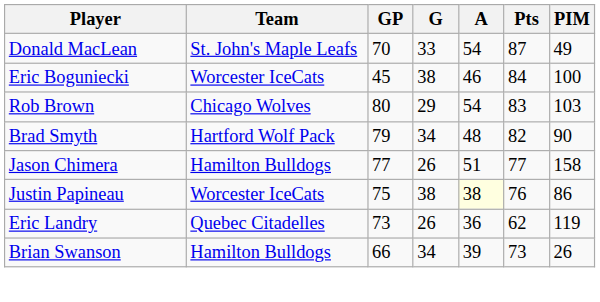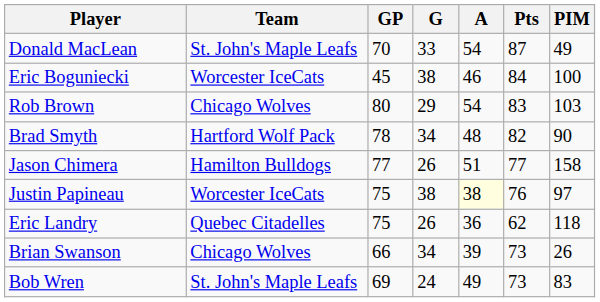 <table class="wikitable">
 <tr>
 <th bgcolor="#DDDDFF" width="30%">Player</th>
 <th bgcolor="#DDDDFF" width="30%">Team</th>
 <th bgcolor="#DDDDFF" width="7.5%">GP</th>
 <th bgcolor="#DDDDFF" width="7.5%">G</th>
 <th bgcolor="#DDDDFF" width="7.5%">A</th>
 <th bgcolor="#DDDDFF" width="7.5%">Pts</th>
 <th bgcolor="#DDDDFF" width="7.5%">PIM</th>
 </tr>
 <tr>
 <td><a href='#'>Donald MacLean</a></td>
 <td><a href='#'>St. John's Maple Leafs</a></td>
 <td>70</td>
 <td>33</td>
 <td>54</td>
 <td>87</td>
 <td>49</td>
 </tr>
 <tr>
 <td><a href='#'>Eric Boguniecki</a></td>
 <td><a href='#'>Worcester IceCats</a></td>
 <td>45</td>
 <td>38</td>
 <td>46</td>
 <td>84</td>
 <td>100</td>
 </tr>
 <tr>
 <td><a href='#'>Rob Brown</a></td>
 <td><a href='#'>Chicago Wolves</a></td>
 <td>80</td>
 <td>29</td>
 <td>54</td>
 <td>83</td>
 <td>103</td>
 </tr>
 <tr>
 <td><a href='#'>Brad Smyth</a></td>
 <td><a href='#'>Hartford Wolf Pack</a></td>
-<td>79</td>
+<td>78</td>
 <td>34</td>
 <td>48</td>
 <td>82</td>
 <td>90</td>
 </tr>
 <tr>
 <td><a href='#'>Jason Chimera</a></td>
 <td><a href='#'>Hamilton Bulldogs</a></td>
 <td>77</td>
 <td>26</td>
 <td>51</td>
 <td>77</td>
 <td>158</td>
 </tr>
 <tr>
 <td><a href='#'>Justin Papineau</a></td>
 <td><a href='#'>Worcester IceCats</a></td>
 <td>75</td>
 <td>38</td>
 <td style="background: lightyellow;">38</td>
 <td>76</td>
-<td>86</td>
+<td>97</td>
 </tr>
 <tr>
 <td><a href='#'>Eric Landry</a></td>
 <td><a href='#'>Quebec Citadelles</a></td>
-<td>73</td>
+<td>75</td>
 <td>26</td>
 <td>36</td>
 <td>62</td>
-<td>119</td>
+<td>118</td>
 </tr>
 <tr>
 <td><a href='#'>Brian Swanson</a></td>
-<td><a href='#'>Hamilton Bulldogs</a></td>
+<td><a href='#'>Chicago Wolves</a></td>
 <td>66</td>
 <td>34</td>
 <td>39</td>
 <td>73</td>
 <td>26</td>
 </tr>
+<tr>
+<td><a href='#'>Bob Wren</a></td>
+<td><a href='#'>St. John's Maple Leafs</a></td>
+<td>69</td>
+<td>24</td>
+<td>49</td>
+<td>73</td>
+<td>83</td>
+</tr>
 </table>
